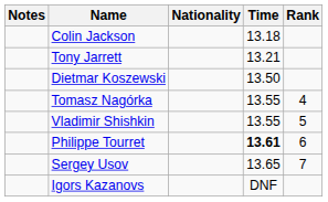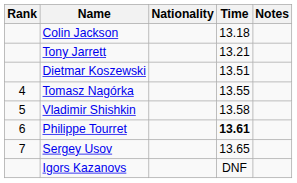 <table class="wikitable sortable" style="text-align:center">
 <tr>
-<th>Notes</th>
+<th>Rank</th>
 <th>Name</th>
 <th>Nationality</th>
 <th>Time</th>
-<th>Rank</th>
+<th>Notes</th>
 </tr>
 <tr>
 <td></td>
 <td align=left><a href='#'>Colin Jackson</a></td>
 <td align=left></td>
 <td>13.18</td>
 <td></td>
 </tr>
 <tr>
 <td></td>
 <td align=left><a href='#'>Tony Jarrett</a></td>
 <td align=left></td>
 <td>13.21</td>
 <td></td>
 </tr>
 <tr>
 <td></td>
 <td align=left><a href='#'>Dietmar Koszewski</a></td>
 <td align=left></td>
-<td>13.50</td>
+<td>13.51</td>
 <td></td>
 </tr>
 <tr>
-<td></td>
+<td>4</td>
 <td align=left><a href='#'>Tomasz Nagórka</a></td>
 <td align=left></td>
 <td>13.55</td>
-<td>4</td>
+<td></td>
 </tr>
 <tr>
-<td></td>
+<td>5</td>
 <td align=left><a href='#'>Vladimir Shishkin</a></td>
 <td align=left></td>
-<td>13.55</td>
-<td>5</td>
+<td>13.58</td>
+<td></td>
 </tr>
 <tr>
-<td></td>
+<td>6</td>
 <td align=left><a href='#'>Philippe Tourret</a></td>
 <td align=left></td>
 <td><strong>13.61</strong></td>
-<td>6</td>
+<td></td>
 </tr>
 <tr>
-<td></td>
+<td>7</td>
 <td align=left><a href='#'>Sergey Usov</a></td>
 <td align=left></td>
 <td>13.65</td>
-<td>7</td>
+<td></td>
 </tr>
 <tr>
 <td></td>
 <td align=left><a href='#'>Igors Kazanovs</a></td>
 <td align=left></td>
 <td>DNF</td>
 <td></td>
 </tr>
 </table>
